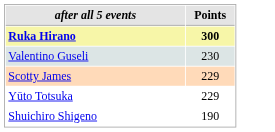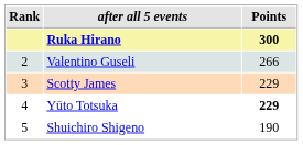 <table cellspacing="1" cellpadding="3" style="border:1px solid #AAAAAA;font-size:86%">
 <tr style="background-color: #E4E4E4;">
+<th style="border-bottom:1px solid #AAAAAA; width: 10px;">Rank</th>
 <th style="border-bottom:1px solid #AAAAAA; width: 200px;"><em>after all 5 events</em></th>
 <th style="border-bottom:1px solid #AAAAAA; width: 50px;">Points</th>
 </tr>
 <tr style="background:#f7f6a8;">
+<td align=center></td>
 <td><strong> <a href='#'>Ruka Hirano</a></strong></td>
 <td align=center><strong>300</strong></td>
 </tr>
 <tr style="background:#dce5e5;">
+<td align=center>2</td>
 <td> <a href='#'>Valentino Guseli</a></td>
-<td align=center>230</td>
+<td align=center>266</td>
 </tr>
 <tr style="background:#ffdab9;">
+<td align=center>3</td>
 <td> <a href='#'>Scotty James</a></td>
 <td align=center>229</td>
 </tr>
 <tr>
+<td align=center>4</td>
 <td> <a href='#'>Yūto Totsuka</a></td>
-<td align=center>229</td>
+<td align=center><strong>229</strong></td>
 </tr>
 <tr>
+<td align=center>5</td>
 <td> <a href='#'>Shuichiro Shigeno</a></td>
 <td align=center>190</td>
 </tr>
 </table>
